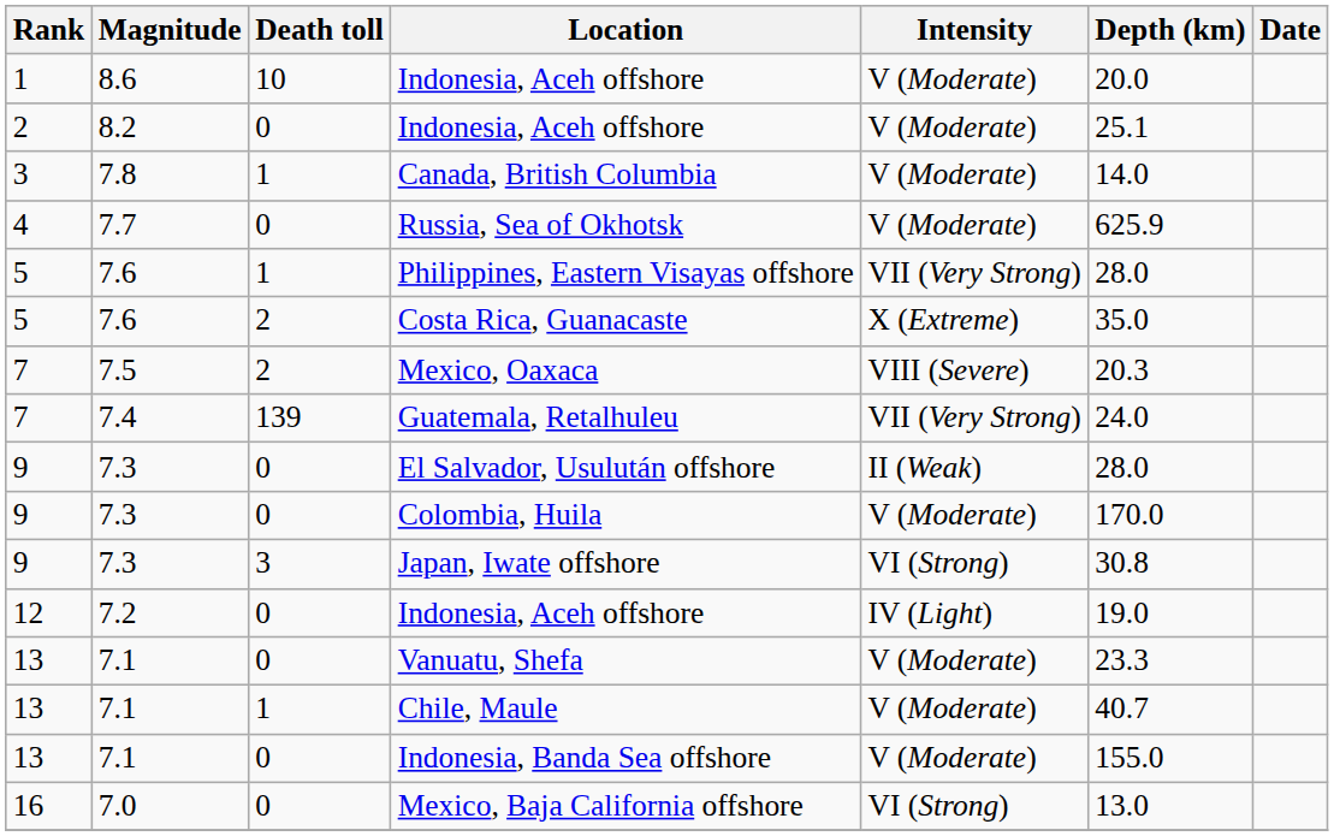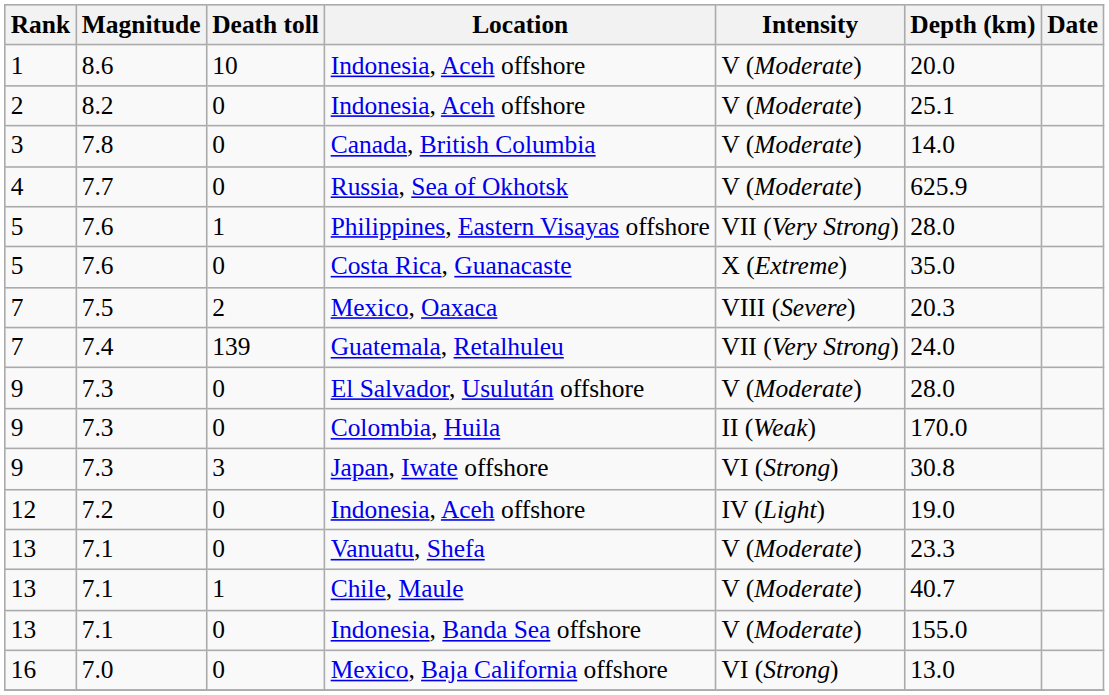 <table class="sortable wikitable" style="font-size:100%;">
 <tr>
 <th>Rank</th>
 <th>Magnitude</th>
 <th>Death toll</th>
 <th>Location</th>
 <th>Intensity</th>
 <th>Depth (km)</th>
 <th>Date</th>
 </tr>
 <tr>
 <td>1</td>
 <td>8.6</td>
 <td>10</td>
 <td> <a href='#'>Indonesia</a>, <a href='#'>Aceh</a> offshore</td>
 <td>V (<em>Moderate</em>)</td>
 <td>20.0</td>
 <td></td>
 </tr>
 <tr>
 <td>2</td>
 <td>8.2</td>
 <td>0</td>
 <td> <a href='#'>Indonesia</a>, <a href='#'>Aceh</a> offshore</td>
 <td>V (<em>Moderate</em>)</td>
 <td>25.1</td>
 <td></td>
 </tr>
 <tr>
 <td>3</td>
 <td>7.8</td>
-<td>1</td>
+<td>0</td>
 <td> <a href='#'>Canada</a>, <a href='#'>British Columbia</a></td>
 <td>V (<em>Moderate</em>)</td>
 <td>14.0</td>
 <td></td>
 </tr>
 <tr>
 <td>4</td>
 <td>7.7</td>
 <td>0</td>
 <td> <a href='#'>Russia</a>, <a href='#'>Sea of Okhotsk</a></td>
 <td>V (<em>Moderate</em>)</td>
 <td>625.9</td>
 <td></td>
 </tr>
 <tr>
 <td>5</td>
 <td>7.6</td>
 <td>1</td>
 <td><a href='#'>Philippines</a>, <a href='#'>Eastern Visayas</a> offshore</td>
 <td>VII (<em>Very Strong</em>)</td>
 <td>28.0</td>
 <td></td>
 </tr>
 <tr>
 <td>5</td>
 <td>7.6</td>
-<td>2</td>
+<td>0</td>
 <td> <a href='#'>Costa Rica</a>, <a href='#'>Guanacaste</a></td>
 <td>X (<em>Extreme</em>)</td>
 <td>35.0</td>
 <td></td>
 </tr>
 <tr>
 <td>7</td>
 <td>7.5</td>
 <td>2</td>
 <td> <a href='#'>Mexico</a>, <a href='#'>Oaxaca</a></td>
 <td>VIII (<em>Severe</em>)</td>
 <td>20.3</td>
 <td></td>
 </tr>
 <tr>
 <td>7</td>
 <td>7.4</td>
 <td>139</td>
 <td> <a href='#'>Guatemala</a>, <a href='#'>Retalhuleu</a></td>
 <td>VII (<em>Very Strong</em>)</td>
 <td>24.0</td>
 <td></td>
 </tr>
 <tr>
 <td>9</td>
 <td>7.3</td>
 <td>0</td>
 <td> <a href='#'>El Salvador</a>, <a href='#'>Usulután</a> offshore</td>
-<td>II (<em>Weak</em>)</td>
+<td>V (<em>Moderate</em>)</td>
 <td>28.0</td>
 <td></td>
 </tr>
 <tr>
 <td>9</td>
 <td>7.3</td>
 <td>0</td>
 <td> <a href='#'>Colombia</a>, <a href='#'>Huila</a></td>
-<td>V (<em>Moderate</em>)</td>
+<td>II (<em>Weak</em>)</td>
 <td>170.0</td>
 <td></td>
 </tr>
 <tr>
 <td>9</td>
 <td>7.3</td>
 <td>3</td>
 <td> <a href='#'>Japan</a>, <a href='#'>Iwate</a> offshore</td>
 <td>VI (<em>Strong</em>)</td>
 <td>30.8</td>
 <td></td>
 </tr>
 <tr>
 <td>12</td>
 <td>7.2</td>
 <td>0</td>
 <td> <a href='#'>Indonesia</a>, <a href='#'>Aceh</a> offshore</td>
 <td>IV (<em>Light</em>)</td>
 <td>19.0</td>
 <td></td>
 </tr>
 <tr>
 <td>13</td>
 <td>7.1</td>
 <td>0</td>
 <td> <a href='#'>Vanuatu</a>, <a href='#'>Shefa</a></td>
 <td>V (<em>Moderate</em>)</td>
 <td>23.3</td>
 <td></td>
 </tr>
 <tr>
 <td>13</td>
 <td>7.1</td>
 <td>1</td>
 <td> <a href='#'>Chile</a>, <a href='#'>Maule</a></td>
 <td>V (<em>Moderate</em>)</td>
 <td>40.7</td>
 <td></td>
 </tr>
 <tr>
 <td>13</td>
 <td>7.1</td>
 <td>0</td>
 <td> <a href='#'>Indonesia</a>, <a href='#'>Banda Sea</a> offshore</td>
 <td>V (<em>Moderate</em>)</td>
 <td>155.0</td>
 <td></td>
 </tr>
 <tr>
 <td>16</td>
 <td>7.0</td>
 <td>0</td>
 <td> <a href='#'>Mexico</a>, <a href='#'>Baja California</a> offshore</td>
 <td>VI (<em>Strong</em>)</td>
 <td>13.0</td>
 <td></td>
 </tr>
 <tr>
 </tr>
 </table>
